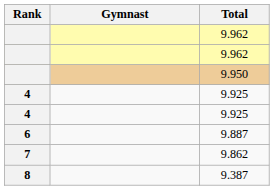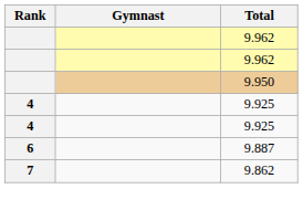 <table class="wikitable sortable" style="text-align:center; font-size:95%">
 <tr>
 <th scope="col" style="width:50px;">Rank</th>
 <th scope="col" style="width:180px;">Gymnast</th>
 <th scope="col" style="width:80px;">Total</th>
 </tr>
 <tr style="background:#fffcaf;">
 <th scope="row" style="text-align:center"></th>
 <td style="text-align:left;"></td>
 <td>9.962</td>
 </tr>
 <tr style="background:#fffcaf;">
 <th scope=row style="text-align:center"></th>
 <td style="text-align:left;"></td>
 <td>9.962</td>
 </tr>
 <tr style="background:#ec9;">
 <th scope=row style="text-align:center"></th>
 <td style="text-align:left;"></td>
 <td>9.950</td>
 </tr>
 <tr>
 <th scope="row" style="text-align:center">4</th>
 <td style="text-align:left;"></td>
 <td>9.925</td>
 </tr>
 <tr>
 <th scope=row style="text-align:center">4</th>
 <td style="text-align:left;"></td>
 <td>9.925</td>
 </tr>
 <tr>
 <th scope=row style="text-align:center">6</th>
 <td style="text-align:left;"></td>
 <td>9.887</td>
 </tr>
 <tr>
 <th scope=row style="text-align:center">7</th>
 <td style="text-align:left;"></td>
 <td>9.862</td>
 </tr>
-<tr>
-<th scope=row style="text-align:center">8</th>
-<td style="text-align:left;"></td>
-<td>9.387</td>
-</tr>
 </table>
